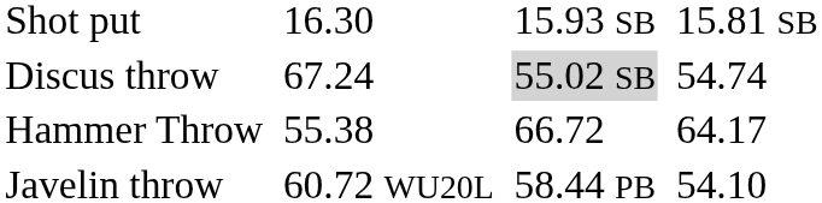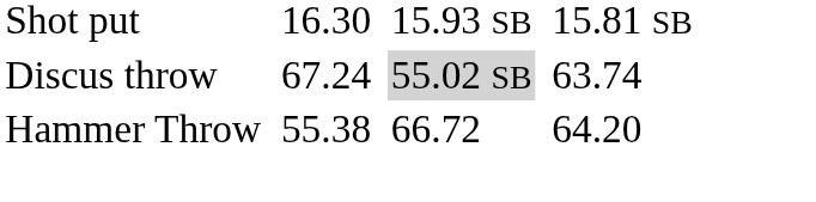 <table>
 <tr>
 <td>Shot put<br><em> </em></td>
 <td></td>
 <td>16.30</td>
 <td></td>
 <td>15.93 <small>SB </small></td>
 <td></td>
 <td>15.81 <small>SB </small></td>
 </tr>
 <tr>
 <td>Discus throw<br><em> </em></td>
 <td></td>
 <td>67.24</td>
 <td></td>
 <td style="background: lightgrey;">55.02 <small>SB </small></td>
 <td></td>
-<td>54.74</td>
+<td>63.74</td>
 </tr>
 <tr>
 <td>Hammer Throw<br><em> </em></td>
 <td></td>
 <td>55.38</td>
 <td></td>
 <td>66.72</td>
 <td></td>
-<td>64.17</td>
-</tr>
-<tr>
-<td>Javelin throw<br><em> </em></td>
-<td></td>
-<td>60.72 <small>WU20L</small></td>
-<td></td>
-<td>58.44 <small>PB </small></td>
-<td></td>
-<td>54.10</td>
+<td>64.20</td>
 </tr>
 </table>
